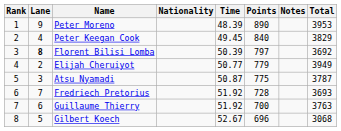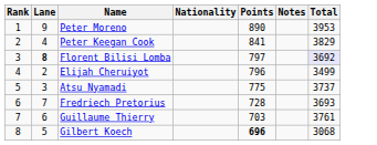 <table class="wikitable sortable" style="text-align:center">
 <tr>
 <th>Rank</th>
 <th>Lane</th>
 <th>Name</th>
 <th>Nationality</th>
-<th>Time</th>
 <th>Points</th>
 <th>Notes</th>
 <th>Total</th>
 </tr>
 <tr>
 <td>1</td>
 <td>9</td>
 <td align="left"><a href='#'>Peter Moreno</a></td>
 <td align=left></td>
-<td>48.39</td>
 <td>890</td>
 <td></td>
 <td>3953</td>
 </tr>
 <tr>
 <td>2</td>
 <td>4</td>
 <td align="left"><a href='#'>Peter Keegan Cook</a></td>
 <td align=left></td>
-<td>49.45</td>
-<td>840</td>
+<td>841</td>
 <td></td>
 <td>3829</td>
 </tr>
 <tr>
 <td>3</td>
 <td><strong>8</strong></td>
 <td align="left"><a href='#'>Florent Bilisi Lomba</a></td>
 <td align=left></td>
-<td>50.39</td>
 <td>797</td>
 <td></td>
-<td>3692</td>
+<td style="background: lavender;">3692</td>
 </tr>
 <tr>
 <td>4</td>
 <td>2</td>
 <td align="left"><a href='#'>Elijah Cheruiyot</a></td>
 <td align=left></td>
-<td>50.77</td>
-<td>779</td>
+<td>796</td>
 <td></td>
-<td>3949</td>
+<td>3499</td>
 </tr>
 <tr>
 <td>5</td>
 <td>3</td>
 <td align="left"><a href='#'>Atsu Nyamadi</a></td>
 <td align=left></td>
-<td>50.87</td>
 <td>775</td>
 <td></td>
-<td>3787</td>
+<td>3737</td>
 </tr>
 <tr>
 <td>6</td>
 <td>7</td>
 <td align="left"><a href='#'>Fredriech Pretorius</a></td>
 <td align=left></td>
-<td>51.92</td>
 <td>728</td>
 <td></td>
 <td>3693</td>
 </tr>
 <tr>
 <td>7</td>
 <td>6</td>
 <td align="left"><a href='#'>Guillaume Thierry</a></td>
 <td align=left></td>
-<td>51.92</td>
-<td>700</td>
+<td>703</td>
 <td></td>
-<td>3763</td>
+<td>3761</td>
 </tr>
 <tr>
 <td>8</td>
 <td>5</td>
 <td align="left"><a href='#'>Gilbert Koech</a></td>
 <td align=left></td>
-<td>52.67</td>
-<td>696</td>
+<td><strong>696</strong></td>
 <td></td>
 <td>3068</td>
 </tr>
 </table>
